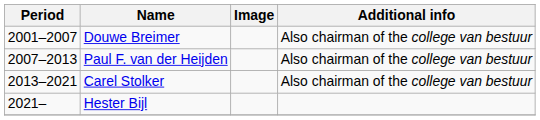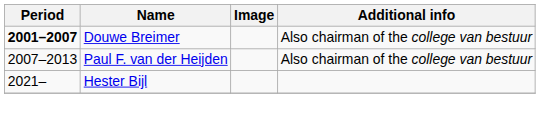 <table class="wikitable">
 <tr>
 <th>Period</th>
 <th>Name</th>
 <th>Image</th>
 <th>Additional info</th>
 </tr>
 <tr>
-<td>2001–2007</td>
+<td><strong>2001–2007</strong></td>
 <td><a href='#'>Douwe Breimer</a></td>
 <td></td>
 <td>Also chairman of the <em>college van bestuur</em></td>
 </tr>
 <tr>
 <td>2007–2013</td>
 <td><a href='#'>Paul F. van der Heijden</a></td>
-<td></td>
-<td>Also chairman of the <em>college van bestuur</em></td>
-</tr>
-<tr>
-<td>2013–2021</td>
-<td><a href='#'>Carel Stolker</a></td>
 <td></td>
 <td>Also chairman of the <em>college van bestuur</em></td>
 </tr>
 <tr>
 <td>2021–</td>
 <td><a href='#'>Hester Bijl</a></td>
 <td></td>
 <td></td>
 </tr>
 <tr>
 </tr>
 </table>
